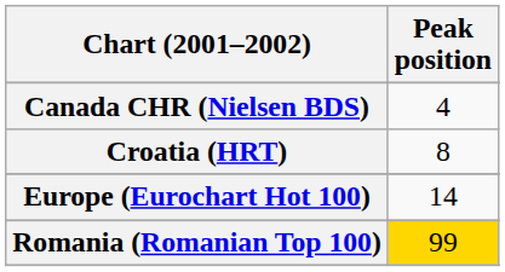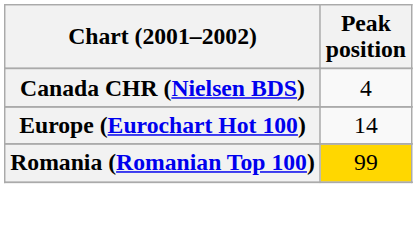 <table class="wikitable sortable plainrowheaders" style="text-align:center">
 <tr>
 <th scope="col">Chart (2001–2002)</th>
 <th scope="col">Peak<br>position</th>
 </tr>
 <tr>
 </tr>
 <tr>
 </tr>
 <tr>
 </tr>
 <tr>
 </tr>
 <tr>
 <th scope="row">Canada CHR (<a href='#'>Nielsen BDS</a>)</th>
 <td>4</td>
-</tr>
-<tr>
-<th scope="row">Croatia (<a href='#'>HRT</a>)</th>
-<td>8</td>
 </tr>
 <tr>
 </tr>
 <tr>
 <th scope="row">Europe (<a href='#'>Eurochart Hot 100</a>)</th>
 <td>14</td>
 </tr>
 <tr>
 </tr>
 <tr>
 </tr>
 <tr>
 </tr>
 <tr>
 </tr>
 <tr>
 </tr>
 <tr>
 </tr>
 <tr>
 </tr>
 <tr>
 <th scope="row">Romania (<a href='#'>Romanian Top 100</a>)</th>
 <td style="background: gold;">99</td>
 </tr>
 <tr>
 </tr>
 <tr>
 </tr>
 <tr>
 </tr>
 <tr>
 </tr>
 <tr>
 </tr>
 <tr>
 </tr>
 <tr>
 </tr>
 <tr>
 </tr>
 <tr>
 </tr>
 <tr>
 </tr>
 </table>
